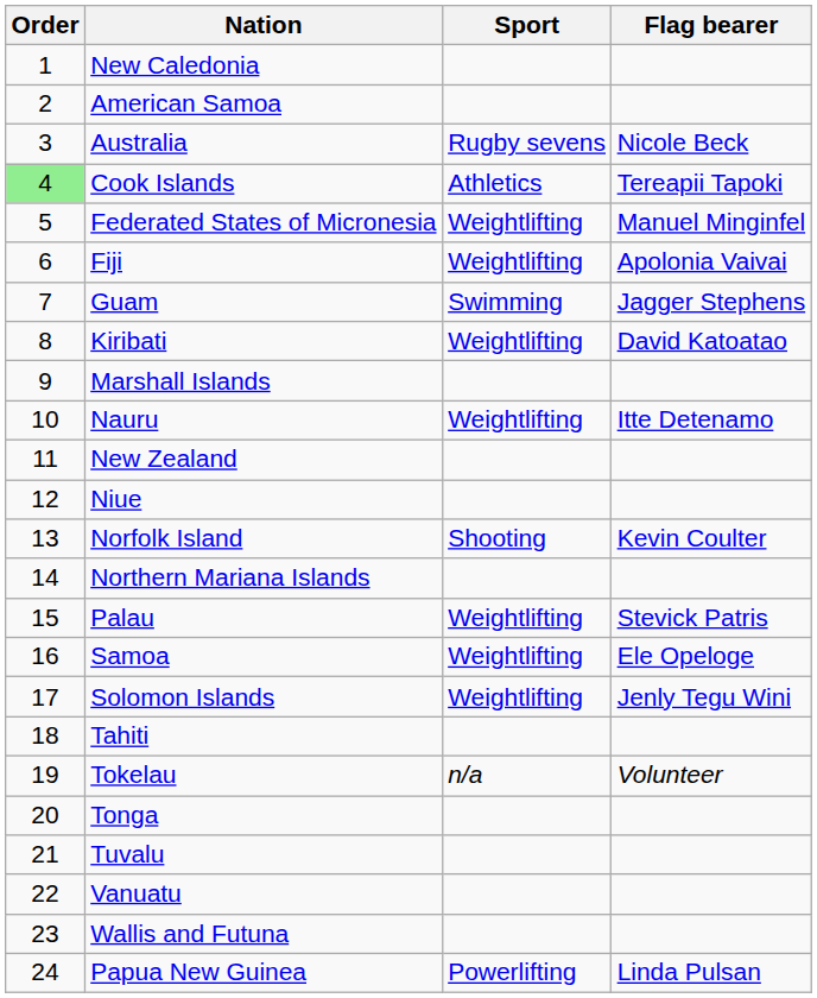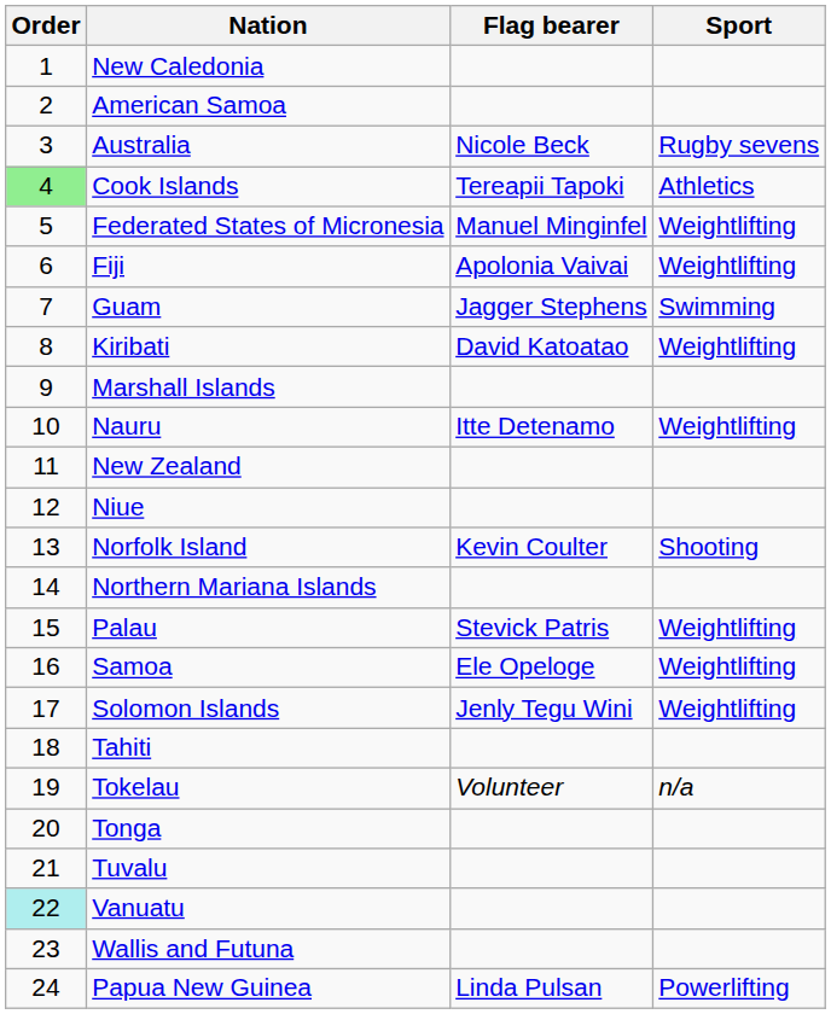 <table class="sortable wikitable">
 <tr>
 <th>Order</th>
 <th>Nation</th>
+<th>Flag bearer</th>
 <th>Sport</th>
-<th>Flag bearer</th>
 </tr>
 <tr>
 <td align=center>1</td>
 <td> <a href='#'>New Caledonia</a></td>
 <td></td>
 <td></td>
 </tr>
 <tr>
 <td align=center>2</td>
 <td> <a href='#'>American Samoa</a></td>
 <td></td>
 <td></td>
 </tr>
 <tr>
 <td align=center>3</td>
 <td> <a href='#'>Australia</a></td>
+<td><a href='#'>Nicole Beck</a></td>
 <td><a href='#'>Rugby sevens</a></td>
-<td><a href='#'>Nicole Beck</a></td>
 </tr>
 <tr>
 <td align=center style="background: lightgreen;">4</td>
 <td> <a href='#'>Cook Islands</a></td>
+<td><a href='#'>Tereapii Tapoki</a></td>
 <td><a href='#'>Athletics</a></td>
-<td><a href='#'>Tereapii Tapoki</a></td>
 </tr>
 <tr>
 <td align=center>5</td>
 <td> <a href='#'>Federated States of Micronesia</a></td>
+<td><a href='#'>Manuel Minginfel</a></td>
 <td><a href='#'>Weightlifting</a></td>
-<td><a href='#'>Manuel Minginfel</a></td>
 </tr>
 <tr>
 <td align=center>6</td>
 <td> <a href='#'>Fiji</a></td>
+<td><a href='#'>Apolonia Vaivai</a></td>
 <td><a href='#'>Weightlifting</a></td>
-<td><a href='#'>Apolonia Vaivai</a></td>
 </tr>
 <tr>
 <td align=center>7</td>
 <td> <a href='#'>Guam</a></td>
+<td><a href='#'>Jagger Stephens</a></td>
 <td><a href='#'>Swimming</a></td>
-<td><a href='#'>Jagger Stephens</a></td>
 </tr>
 <tr>
 <td align=center>8</td>
 <td> <a href='#'>Kiribati</a></td>
+<td><a href='#'>David Katoatao</a></td>
 <td><a href='#'>Weightlifting</a></td>
-<td><a href='#'>David Katoatao</a></td>
 </tr>
 <tr>
 <td align=center>9</td>
 <td> <a href='#'>Marshall Islands</a></td>
 <td></td>
 <td></td>
 </tr>
 <tr>
 <td align=center>10</td>
 <td> <a href='#'>Nauru</a></td>
+<td><a href='#'>Itte Detenamo</a></td>
 <td><a href='#'>Weightlifting</a></td>
-<td><a href='#'>Itte Detenamo</a></td>
 </tr>
 <tr>
 <td align=center>11</td>
 <td> <a href='#'>New Zealand</a></td>
 <td></td>
 <td></td>
 </tr>
 <tr>
 <td align=center>12</td>
 <td> <a href='#'>Niue</a></td>
 <td></td>
 <td></td>
 </tr>
 <tr>
 <td align=center>13</td>
 <td> <a href='#'>Norfolk Island</a></td>
+<td><a href='#'>Kevin Coulter</a></td>
 <td><a href='#'>Shooting</a></td>
-<td><a href='#'>Kevin Coulter</a></td>
 </tr>
 <tr>
 <td align=center>14</td>
 <td> <a href='#'>Northern Mariana Islands</a></td>
 <td></td>
 <td></td>
 </tr>
 <tr>
 <td align=center>15</td>
 <td> <a href='#'>Palau</a></td>
+<td><a href='#'>Stevick Patris</a></td>
 <td><a href='#'>Weightlifting</a></td>
-<td><a href='#'>Stevick Patris</a></td>
 </tr>
 <tr>
 <td align=center>16</td>
 <td> <a href='#'>Samoa</a></td>
+<td><a href='#'>Ele Opeloge</a></td>
 <td><a href='#'>Weightlifting</a></td>
-<td><a href='#'>Ele Opeloge</a></td>
 </tr>
 <tr>
 <td align=center>17</td>
 <td> <a href='#'>Solomon Islands</a></td>
+<td><a href='#'>Jenly Tegu Wini</a></td>
 <td><a href='#'>Weightlifting</a></td>
-<td><a href='#'>Jenly Tegu Wini</a></td>
 </tr>
 <tr>
 <td align=center>18</td>
 <td> <a href='#'>Tahiti</a></td>
 <td></td>
 <td></td>
 </tr>
 <tr>
 <td align=center>19</td>
 <td> <a href='#'>Tokelau</a></td>
+<td><em>Volunteer</em></td>
 <td><em>n/a</em></td>
-<td><em>Volunteer</em></td>
 </tr>
 <tr>
 <td align=center>20</td>
 <td> <a href='#'>Tonga</a></td>
 <td></td>
 <td></td>
 </tr>
 <tr>
 <td align=center>21</td>
 <td> <a href='#'>Tuvalu</a></td>
 <td></td>
 <td></td>
 </tr>
 <tr>
-<td align=center>22</td>
+<td align=center style="background: paleturquoise;">22</td>
 <td> <a href='#'>Vanuatu</a></td>
 <td></td>
 <td></td>
 </tr>
 <tr>
 <td align=center>23</td>
 <td> <a href='#'>Wallis and Futuna</a></td>
 <td></td>
 <td></td>
 </tr>
 <tr>
 <td align=center>24</td>
 <td> <a href='#'>Papua New Guinea</a></td>
+<td><a href='#'>Linda Pulsan</a></td>
 <td><a href='#'>Powerlifting</a></td>
-<td><a href='#'>Linda Pulsan</a></td>
 </tr>
 </table>
